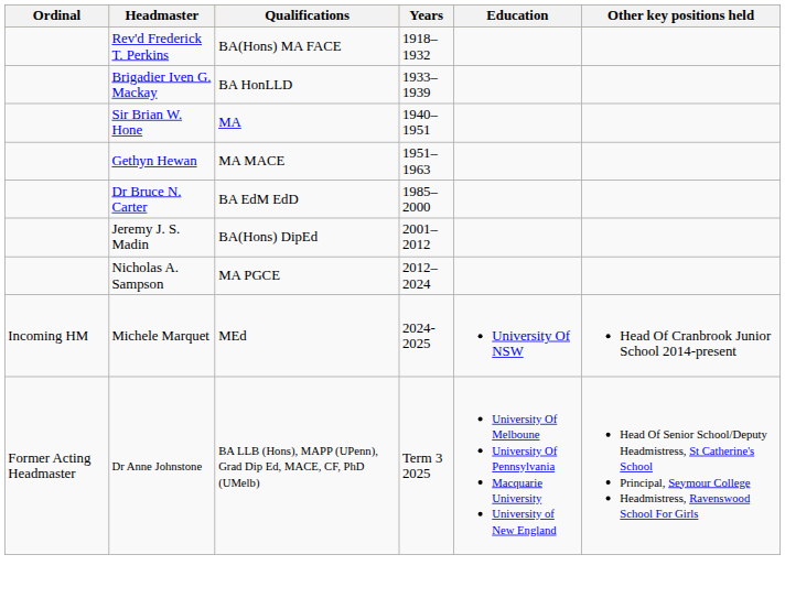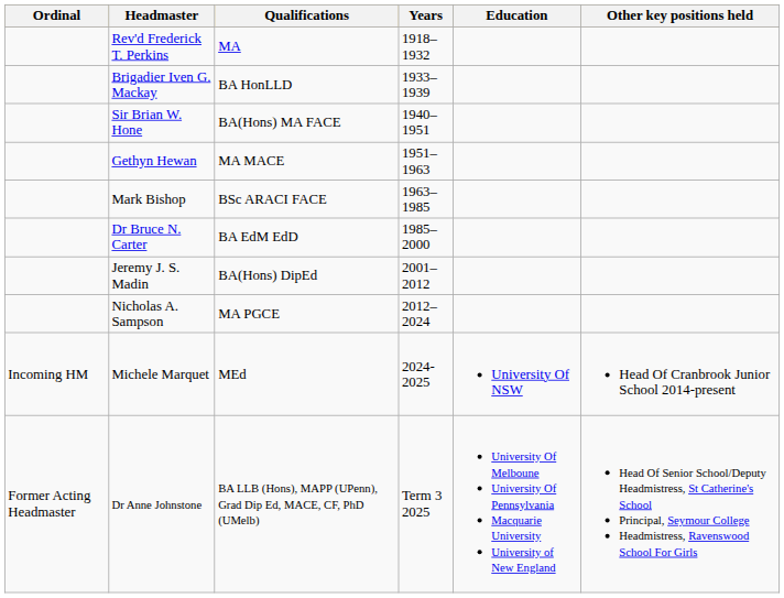 <table class="wikitable mw-collapsible" style="max-width:55em;">
 <tr bgcolor="#FFCC33">
 <th>Ordinal</th>
 <th>Headmaster</th>
 <th>Qualifications</th>
 <th>Years</th>
 <th>Education</th>
 <th>Other key positions held</th>
 </tr>
 <tr>
 <td align=center></td>
 <td><a href='#'>Rev'd Frederick T. Perkins</a></td>
-<td>BA(Hons) MA FACE</td>
+<td><a href='#'>MA</a></td>
 <td>1918–1932</td>
 <td><div></div></td>
 <td><div></div></td>
 </tr>
 <tr>
 <td align=center></td>
 <td><a href='#'>Brigadier Iven G. Mackay</a></td>
 <td>BA HonLLD</td>
 <td>1933–1939</td>
 <td><div></div></td>
 <td></td>
 </tr>
 <tr>
 <td align=center></td>
 <td><a href='#'>Sir Brian W. Hone</a> </td>
-<td><a href='#'>MA</a></td>
+<td>BA(Hons) MA FACE</td>
 <td>1940–1951</td>
 <td><div></div></td>
 <td><div></div></td>
 </tr>
 <tr>
 <td align=center></td>
 <td><a href='#'>Gethyn Hewan</a></td>
 <td>MA MACE</td>
 <td>1951–1963</td>
+<td><div></div></td>
+<td><div></div></td>
+</tr>
+<tr>
+<td align=center></td>
+<td>Mark Bishop </td>
+<td>BSc ARACI FACE</td>
+<td>1963–1985</td>
 <td><div></div></td>
 <td><div></div></td>
 </tr>
 <tr>
 <td align=center></td>
 <td><a href='#'>Dr Bruce N. Carter</a> </td>
 <td>BA EdM EdD</td>
 <td>1985–2000</td>
 <td><div></div></td>
 <td><div></div></td>
 </tr>
 <tr>
 <td align=center></td>
 <td>Jeremy J. S. Madin</td>
 <td>BA(Hons) DipEd</td>
 <td>2001–2012</td>
 <td><div></div></td>
 <td><div></div></td>
 </tr>
 <tr>
 <td align=center></td>
 <td>Nicholas A. Sampson</td>
 <td>MA PGCE</td>
 <td>2012–2024</td>
 <td><div></div></td>
 <td><div></div></td>
 </tr>
 <tr>
 <td>Incoming HM </td>
 <td>Michele Marquet</td>
 <td>MEd</td>
 <td>2024-2025</td>
 <td><br><ul><li><a href='#'>University Of NSW</a></li></ul></td>
 <td><br><ul><li>Head Of Cranbrook Junior School 2014-present</li></ul></td>
 </tr>
 <tr>
 <td>Former Acting Headmaster</td>
 <td><small>Dr Anne Johnstone</small></td>
 <td><small>BA LLB (Hons), MAPP (UPenn), Grad Dip Ed, MACE, CF, PhD (UMelb)</small></td>
 <td>Term 3 2025</td>
 <td><br><ul><li><a href='#'><small>University Of Melboune</small></a></li><li><a href='#'><small>University Of Pennsylvania</small></a></li><li><a href='#'><small>Macquarie University</small></a></li><li><a href='#'><small>University of New England</small></a></li></ul></td>
 <td><br><ul><li><small>Head Of Senior School/Deputy Headmistress, <a href='#'>St Catherine's School</a></small></li><li><small>Principal, <a href='#'>Seymour College</a></small></li><li><small>Headmistress, <a href='#'>Ravenswood School For Girls</a></small></li></ul></td>
 </tr>
 </table>
